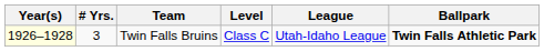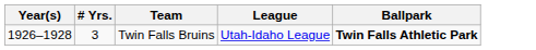 <table class="wikitable" style="text-align:center; font-size: 95%;">
 <tr>
 <th>Year(s)</th>
 <th># Yrs.</th>
 <th>Team</th>
-<th>Level</th>
 <th>League</th>
 <th>Ballpark</th>
 </tr>
 <tr>
-<td style="background: lightyellow;">1926–1928</td>
+<td>1926–1928</td>
 <td>3</td>
 <td>Twin Falls Bruins</td>
-<td><a href='#'>Class C</a></td>
 <td><a href='#'>Utah-Idaho League</a></td>
 <td><strong>Twin Falls Athletic Park</strong></td>
 </tr>
 </table>
